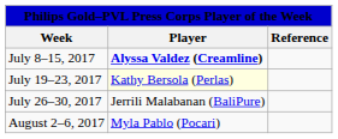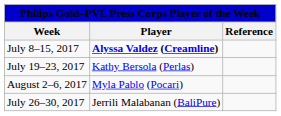 <table class="wikitable">
 <tr>
 <th style=background:#0000CD colspan=3><span>Philips Gold–PVL Press Corps Player of the Week</span></th>
 </tr>
 <tr>
 <th>Week</th>
 <th>Player</th>
 <th>Reference</th>
 </tr>
 <tr align=left>
 <td>July 8–15, 2017</td>
 <td><strong><a href='#'>Alyssa Valdez</a> (<a href='#'>Creamline</a>)</strong></td>
 <td align=center></td>
 </tr>
 <tr align=left>
 <td>July 19–23, 2017</td>
-<td style="background: lightyellow;"><a href='#'>Kathy Bersola</a> (<a href='#'>Perlas</a>)</td>
+<td><a href='#'>Kathy Bersola</a> (<a href='#'>Perlas</a>)</td>
+<td align=center></td>
+</tr>
+<tr align=left>
+<td>August 2–6, 2017</td>
+<td><a href='#'>Myla Pablo</a> (<a href='#'>Pocari</a>)</td>
 <td align=center></td>
 </tr>
 <tr align=left>
 <td>July 26–30, 2017</td>
 <td>Jerrili Malabanan (<a href='#'>BaliPure</a>)</td>
 <td align=center></td>
 </tr>
-<tr align=left>
-<td>August 2–6, 2017</td>
-<td><a href='#'>Myla Pablo</a> (<a href='#'>Pocari</a>)</td>
-<td align=center></td>
-</tr>
 </table>
